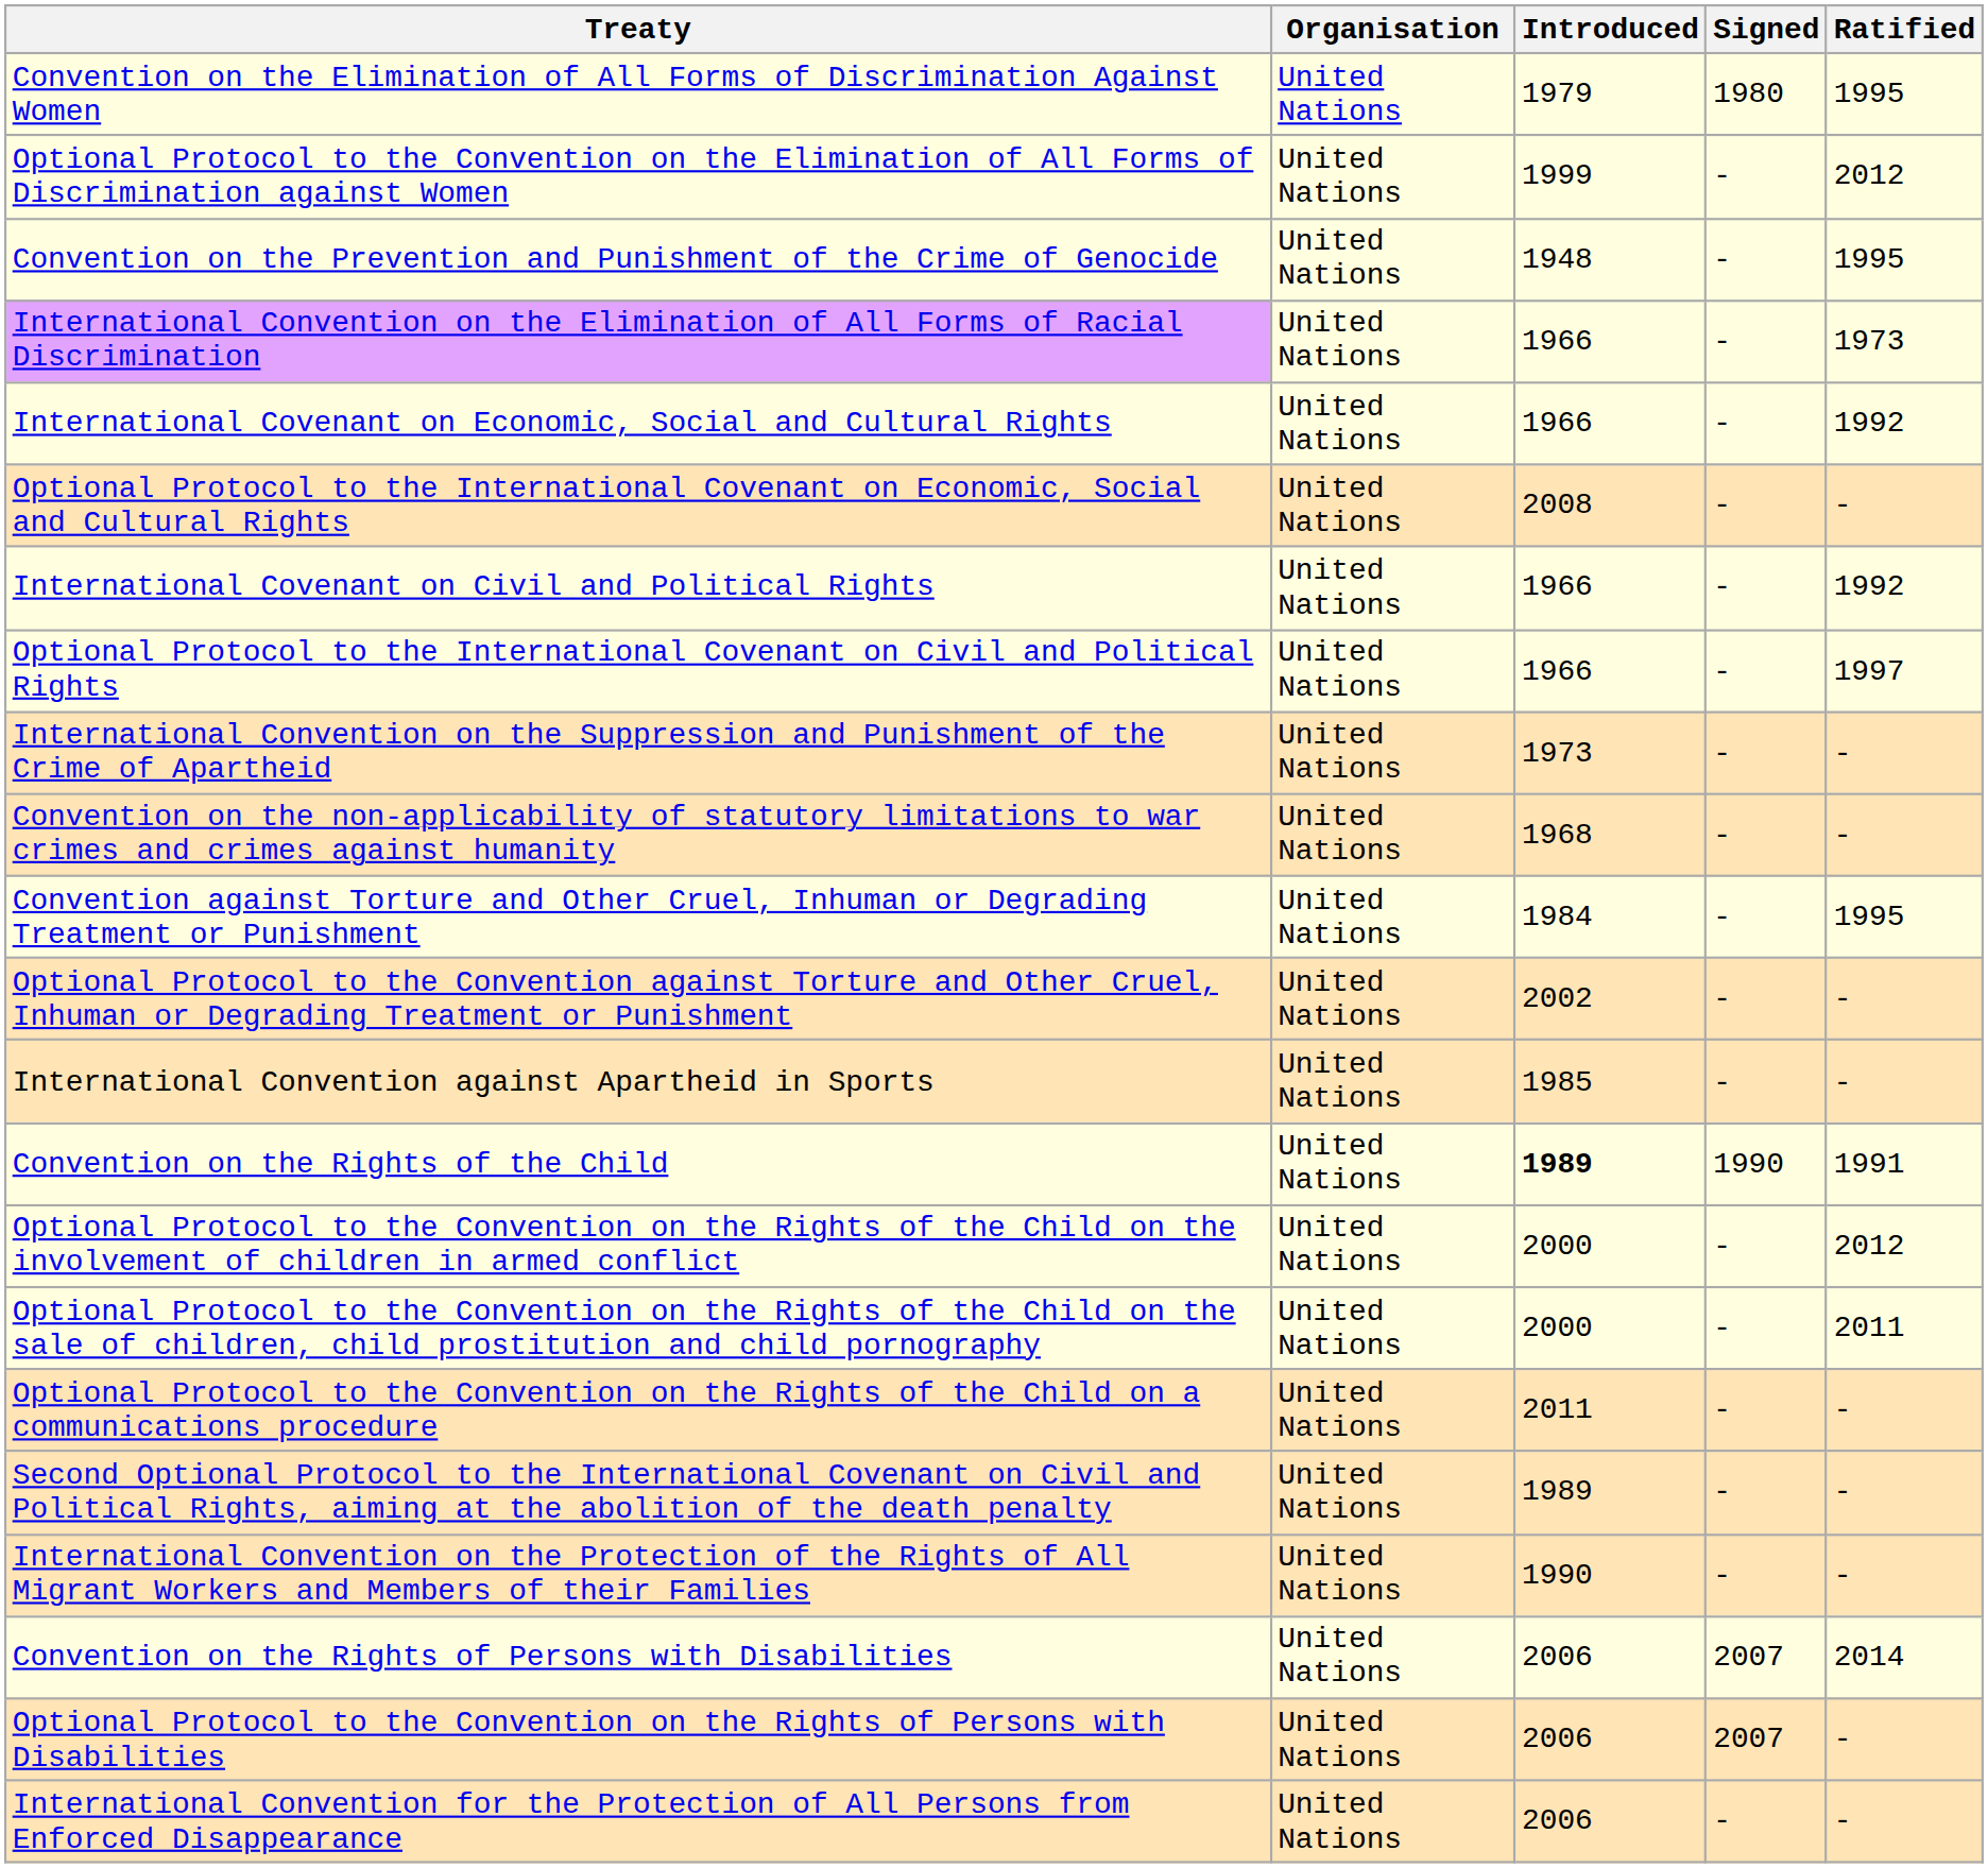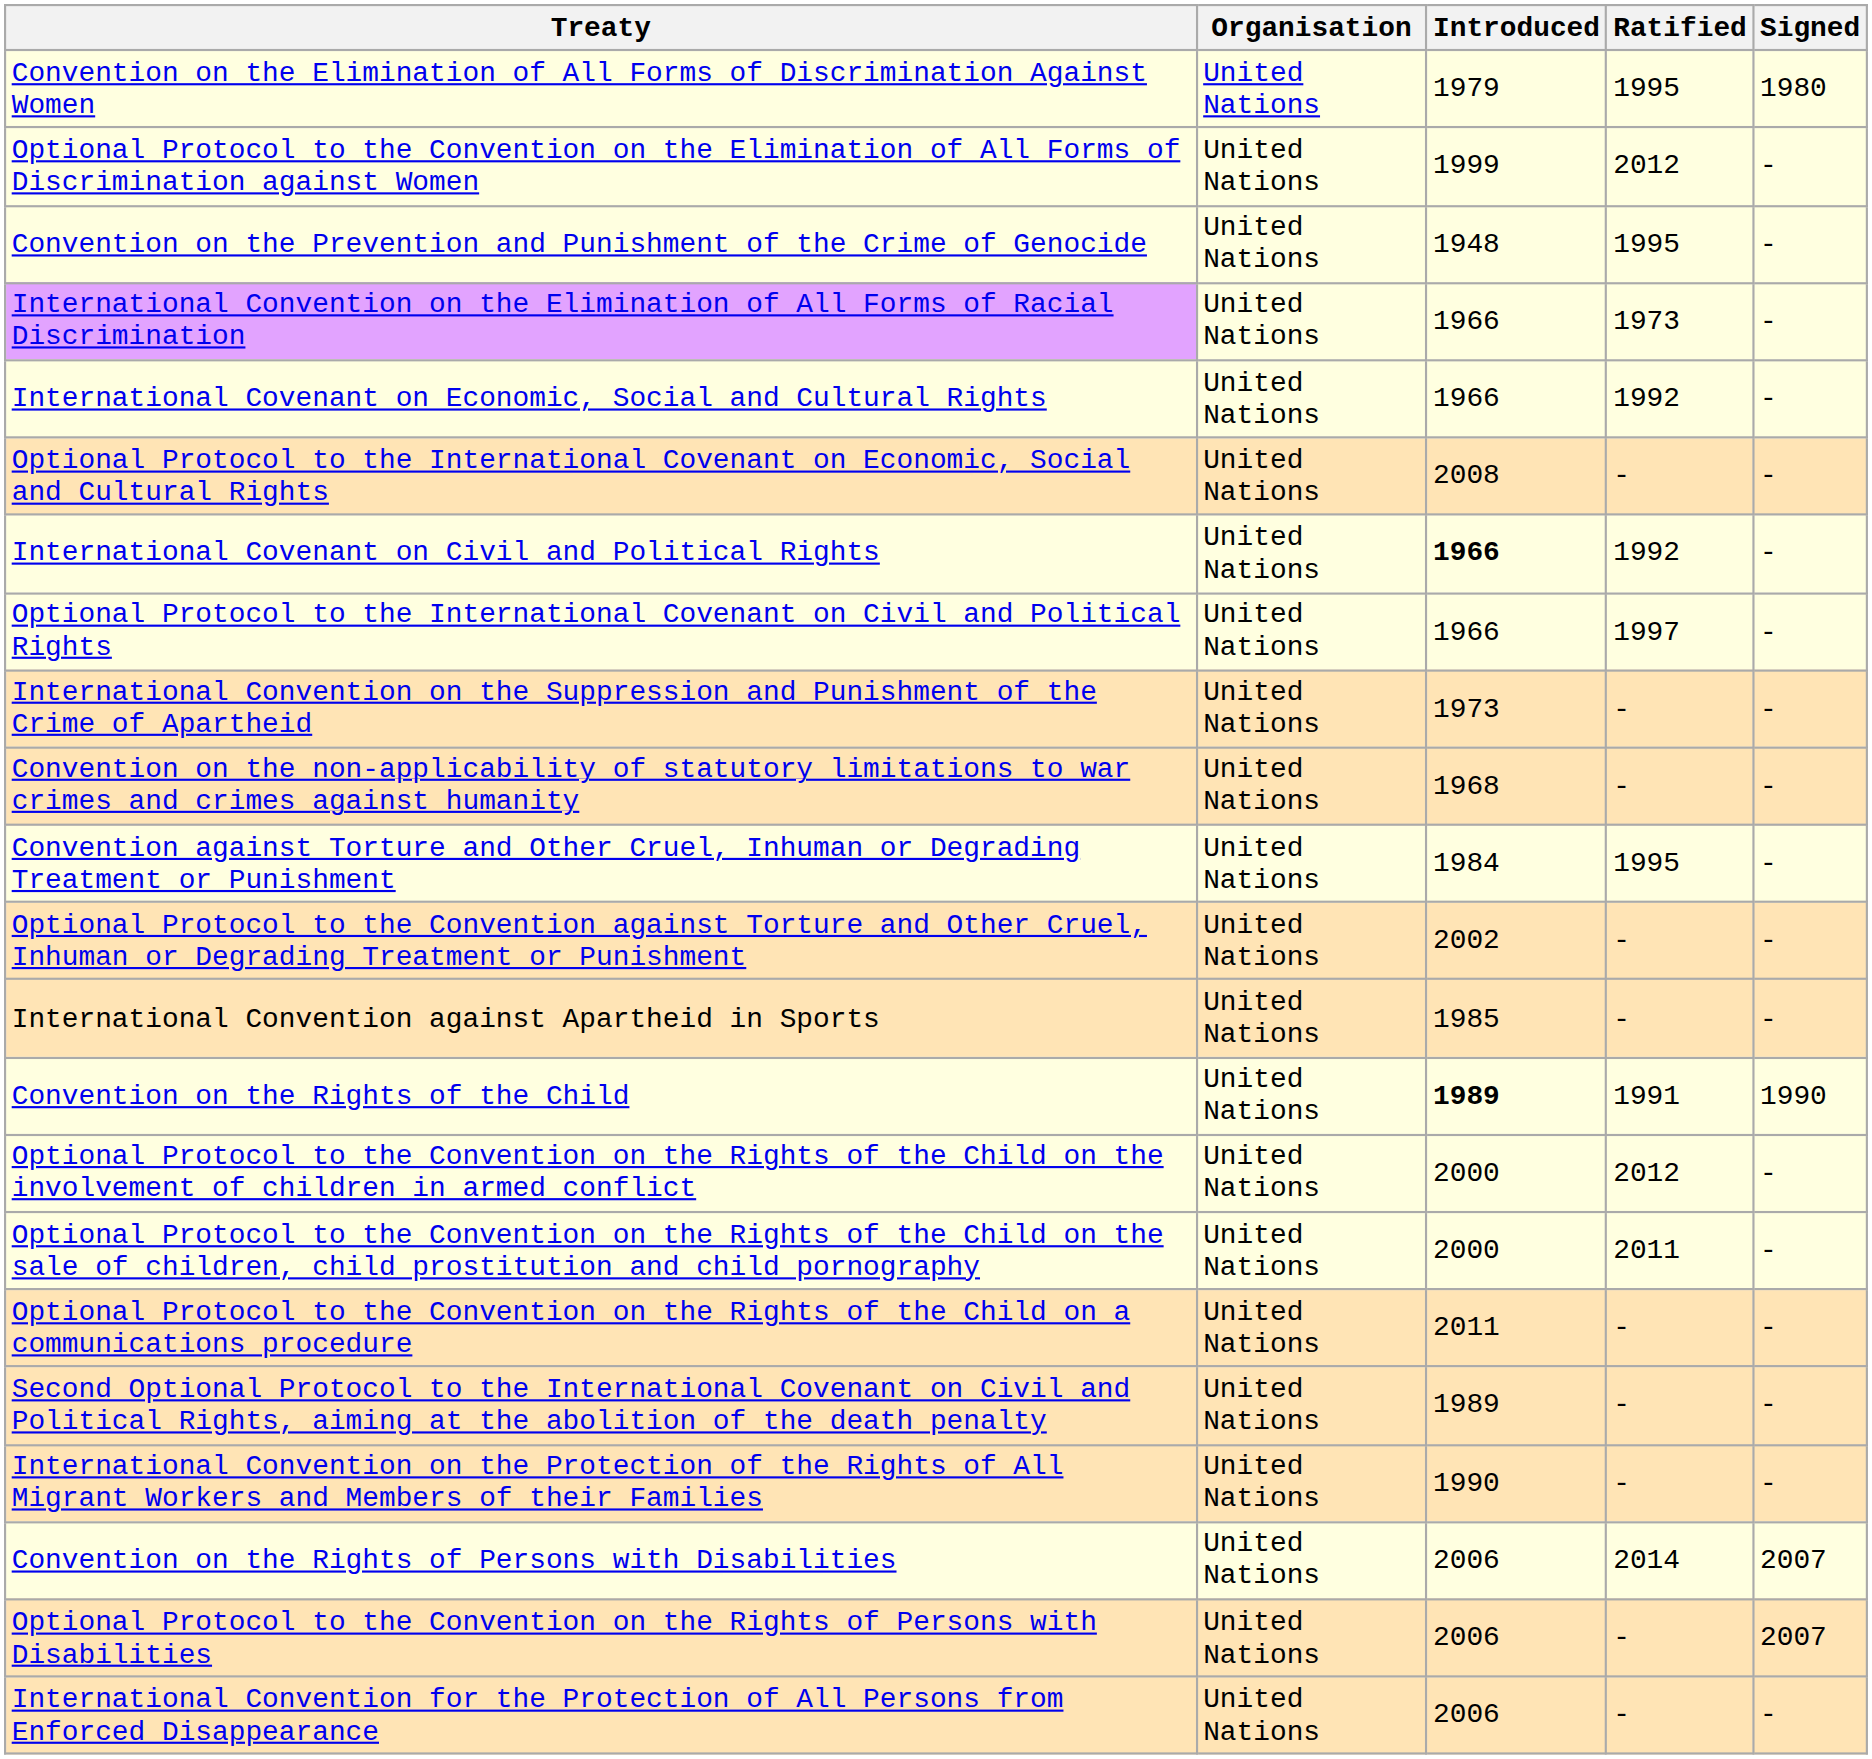 <table class="wikitable">
 <tr>
 <th>Treaty</th>
 <th>Organisation</th>
 <th>Introduced</th>
+<th>Ratified</th>
 <th>Signed</th>
-<th>Ratified</th>
 </tr>
 <tr>
 <td style="background: lightyellow"><a href='#'>Convention on the Elimination of All Forms of Discrimination Against Women</a></td>
 <td style="background: lightyellow"><a href='#'>United Nations</a></td>
 <td style="background: lightyellow">1979</td>
+<td style="background: lightyellow">1995</td>
 <td style="background: lightyellow">1980</td>
-<td style="background: lightyellow">1995</td>
 </tr>
 <tr>
 <td style="background: lightyellow"><a href='#'>Optional Protocol to the Convention on the Elimination of All Forms of Discrimination against Women</a></td>
 <td style="background: lightyellow">United Nations</td>
 <td style="background: lightyellow">1999</td>
+<td style="background: lightyellow">2012</td>
 <td style="background: lightyellow">-</td>
-<td style="background: lightyellow">2012</td>
 </tr>
 <tr>
 <td style="background: lightyellow"><a href='#'>Convention on the Prevention and Punishment of the Crime of Genocide</a></td>
 <td style="background: lightyellow">United Nations</td>
 <td style="background: lightyellow">1948</td>
+<td style="background: lightyellow">1995</td>
 <td style="background: lightyellow">-</td>
-<td style="background: lightyellow">1995</td>
 </tr>
 <tr>
 <td style="background: #e2a3ff"><a href='#'>International Convention on the Elimination of All Forms of Racial Discrimination</a></td>
 <td style="background: lightyellow">United Nations</td>
 <td style="background: lightyellow">1966</td>
+<td style="background: lightyellow">1973</td>
 <td style="background: lightyellow">-</td>
-<td style="background: lightyellow">1973</td>
 </tr>
 <tr>
 <td style="background: lightyellow"><a href='#'>International Covenant on Economic, Social and Cultural Rights</a></td>
 <td style="background: lightyellow">United Nations</td>
 <td style="background: lightyellow">1966</td>
+<td style="background: lightyellow">1992</td>
 <td style="background: lightyellow">-</td>
-<td style="background: lightyellow">1992</td>
 </tr>
 <tr>
 <td style="background: moccasin"><a href='#'>Optional Protocol to the International Covenant on Economic, Social and Cultural Rights</a></td>
 <td style="background: moccasin">United Nations</td>
 <td style="background: moccasin">2008</td>
 <td style="background: moccasin">-</td>
 <td style="background: moccasin">-</td>
 </tr>
 <tr>
 <td style="background: lightyellow"><a href='#'>International Covenant on Civil and Political Rights</a></td>
 <td style="background: lightyellow">United Nations</td>
-<td style="background: lightyellow">1966</td>
+<td style="background: lightyellow"><strong>1966</strong></td>
+<td style="background: lightyellow">1992</td>
 <td style="background: lightyellow">-</td>
-<td style="background: lightyellow">1992</td>
 </tr>
 <tr>
 <td style="background: lightyellow"><a href='#'>Optional Protocol to the International Covenant on Civil and Political Rights</a></td>
 <td style="background: lightyellow">United Nations</td>
 <td style="background: lightyellow">1966</td>
+<td style="background: lightyellow">1997</td>
 <td style="background: lightyellow">-</td>
-<td style="background: lightyellow">1997</td>
 </tr>
 <tr>
 <td style="background: moccasin"><a href='#'>International Convention on the Suppression and Punishment of the Crime of Apartheid</a></td>
 <td style="background: moccasin">United Nations</td>
 <td style="background: moccasin">1973</td>
 <td style="background: moccasin">-</td>
 <td style="background: moccasin">-</td>
 </tr>
 <tr>
 <td style="background: moccasin"><a href='#'>Convention on the non-applicability of statutory limitations to war crimes and crimes against humanity</a></td>
 <td style="background: moccasin">United Nations</td>
 <td style="background: moccasin">1968</td>
 <td style="background: moccasin">-</td>
 <td style="background: moccasin">-</td>
 </tr>
 <tr>
 <td style="background: lightyellow"><a href='#'>Convention against Torture and Other Cruel, Inhuman or Degrading Treatment or Punishment</a></td>
 <td style="background: lightyellow">United Nations</td>
 <td style="background: lightyellow">1984</td>
+<td style="background: lightyellow">1995</td>
 <td style="background: lightyellow">-</td>
-<td style="background: lightyellow">1995</td>
 </tr>
 <tr>
 <td style="background: moccasin"><a href='#'>Optional Protocol to the Convention against Torture and Other Cruel, Inhuman or Degrading Treatment or Punishment</a></td>
 <td style="background: moccasin">United Nations</td>
 <td style="background: moccasin">2002</td>
 <td style="background: moccasin">-</td>
 <td style="background: moccasin">-</td>
 </tr>
 <tr>
 <td style="background: moccasin">International Convention against Apartheid in Sports</td>
 <td style="background: moccasin">United Nations</td>
 <td style="background: moccasin">1985</td>
 <td style="background: moccasin">-</td>
 <td style="background: moccasin">-</td>
 </tr>
 <tr>
 <td style="background: lightyellow"><a href='#'>Convention on the Rights of the Child</a></td>
 <td style="background: lightyellow">United Nations</td>
 <td style="background: lightyellow"><strong>1989</strong></td>
+<td style="background: lightyellow">1991</td>
 <td style="background: lightyellow">1990</td>
-<td style="background: lightyellow">1991</td>
 </tr>
 <tr>
 <td style="background: lightyellow"><a href='#'>Optional Protocol to the Convention on the Rights of the Child on the involvement of children in armed conflict</a></td>
 <td style="background: lightyellow">United Nations</td>
 <td style="background: lightyellow">2000</td>
+<td style="background: lightyellow">2012</td>
 <td style="background: lightyellow">-</td>
-<td style="background: lightyellow">2012</td>
 </tr>
 <tr>
 <td style="background: lightyellow"><a href='#'>Optional Protocol to the Convention on the Rights of the Child on the sale of children, child prostitution and child pornography</a></td>
 <td style="background: lightyellow">United Nations</td>
 <td style="background: lightyellow">2000</td>
+<td style="background: lightyellow">2011</td>
 <td style="background: lightyellow">-</td>
-<td style="background: lightyellow">2011</td>
 </tr>
 <tr>
 <td style="background: moccasin"><a href='#'>Optional Protocol to the Convention on the Rights of the Child on a communications procedure</a></td>
 <td style="background: moccasin">United Nations</td>
 <td style="background: moccasin">2011</td>
 <td style="background: moccasin">-</td>
 <td style="background: moccasin">-</td>
 </tr>
 <tr>
 <td style="background: moccasin"><a href='#'>Second Optional Protocol to the International Covenant on Civil and Political Rights, aiming at the abolition of the death penalty</a></td>
 <td style="background: moccasin">United Nations</td>
 <td style="background: moccasin">1989</td>
 <td style="background: moccasin">-</td>
 <td style="background: moccasin">-</td>
 </tr>
 <tr>
 <td style="background: moccasin"><a href='#'>International Convention on the Protection of the Rights of All Migrant Workers and Members of their Families</a></td>
 <td style="background: moccasin">United Nations</td>
 <td style="background: moccasin">1990</td>
 <td style="background: moccasin">-</td>
 <td style="background: moccasin">-</td>
 </tr>
 <tr>
 <td style="background: lightyellow"><a href='#'>Convention on the Rights of Persons with Disabilities</a></td>
 <td style="background: lightyellow">United Nations</td>
 <td style="background: lightyellow">2006</td>
+<td style="background: lightyellow">2014</td>
 <td style="background: lightyellow">2007</td>
-<td style="background: lightyellow">2014</td>
 </tr>
 <tr>
 <td style="background: moccasin"><a href='#'>Optional Protocol to the Convention on the Rights of Persons with Disabilities</a></td>
 <td style="background: moccasin">United Nations</td>
 <td style="background: moccasin">2006</td>
+<td style="background: moccasin">-</td>
 <td style="background: moccasin">2007</td>
-<td style="background: moccasin">-</td>
 </tr>
 <tr>
 <td style="background: moccasin"><a href='#'>International Convention for the Protection of All Persons from Enforced Disappearance</a></td>
 <td style="background: moccasin">United Nations</td>
 <td style="background: moccasin">2006</td>
 <td style="background: moccasin">-</td>
 <td style="background: moccasin">-</td>
 </tr>
 </table>
